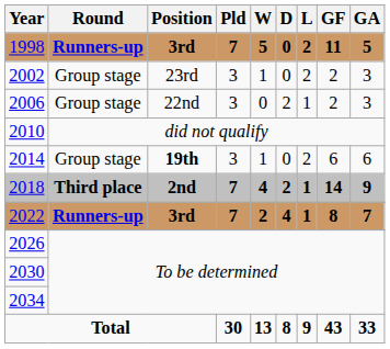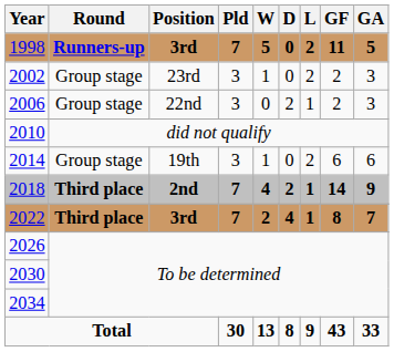 <table class="wikitable sortable" style="text-align: center;">
 <tr>
 <th>Year</th>
 <th>Round</th>
 <th>Position</th>
 <th>Pld</th>
 <th>W</th>
 <th>D</th>
 <th>L</th>
 <th>GF</th>
 <th>GA</th>
 </tr>
 <tr bgcolor='#cc9966'>
 <td align="center"> <a href='#'>1998</a></td>
 <td><strong><a href='#'>Runners-up</a></strong></td>
 <td><strong>3rd</strong></td>
 <td><strong>7</strong></td>
 <td><strong>5</strong></td>
 <td><strong>0</strong></td>
 <td><strong>2</strong></td>
 <td><strong>11</strong></td>
 <td><strong>5</strong></td>
 </tr>
 <tr>
 <td align="center"> <a href='#'>2002</a></td>
 <td>Group stage</td>
 <td>23rd</td>
 <td>3</td>
 <td>1</td>
 <td>0</td>
 <td>2</td>
 <td>2</td>
 <td>3</td>
 </tr>
 <tr>
 <td align="center"> <a href='#'>2006</a></td>
 <td>Group stage</td>
 <td>22nd</td>
 <td>3</td>
 <td>0</td>
 <td>2</td>
 <td>1</td>
 <td>2</td>
 <td>3</td>
 </tr>
 <tr>
 <td align="center"> <a href='#'>2010</a></td>
 <td colspan=8><em>did not qualify</em></td>
 </tr>
 <tr>
 <td align="center"> <a href='#'>2014</a></td>
 <td>Group stage</td>
-<td><strong>19th</strong></td>
+<td>19th</td>
 <td>3</td>
 <td>1</td>
 <td>0</td>
 <td>2</td>
 <td>6</td>
 <td>6</td>
 </tr>
 <tr bgcolor="C0C0C0">
 <td align="center"> <a href='#'>2018</a></td>
 <td><strong>Third place</strong></td>
 <td><strong>2nd</strong></td>
 <td><strong>7</strong></td>
 <td><strong>4</strong></td>
 <td><strong>2</strong></td>
 <td><strong>1</strong></td>
 <td><strong>14</strong></td>
 <td><strong>9</strong></td>
 </tr>
 <tr style="text-align:center;">
 </tr>
 <tr bgcolor='#cc9966'>
 <td align="center"> <a href='#'>2022</a></td>
-<td><strong><a href='#'>Runners-up</a></strong></td>
+<td><strong>Third place</strong></td>
 <td><strong>3rd</strong></td>
 <td><strong>7</strong></td>
 <td><strong>2</strong></td>
 <td><strong>4</strong></td>
 <td><strong>1</strong></td>
 <td><strong>8</strong></td>
 <td><strong>7</strong></td>
 </tr>
 <tr>
 </tr>
 <tr style="text-align:center;">
 <td> <a href='#'>2026</a></td>
 <td colspan=8 rowspan=3><em>To be determined</em></td>
 </tr>
 <tr style="text-align:center;">
 <td>   <a href='#'>2030</a></td>
 </tr>
 <tr style="text-align:center;">
 <td> <a href='#'>2034</a></td>
 </tr>
 <tr style="text-align:center;">
 <td colspan=3><strong>Total</strong></td>
 <td><strong>30</strong></td>
 <td><strong>13</strong></td>
 <td><strong>8</strong></td>
 <td><strong>9</strong></td>
 <td><strong>43</strong></td>
 <td><strong>33</strong></td>
 </tr>
 </table>
